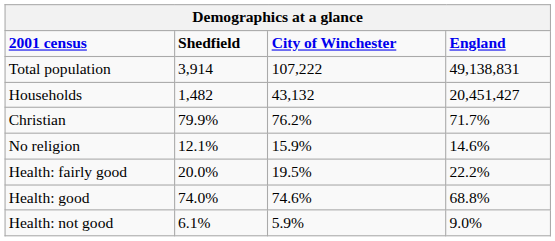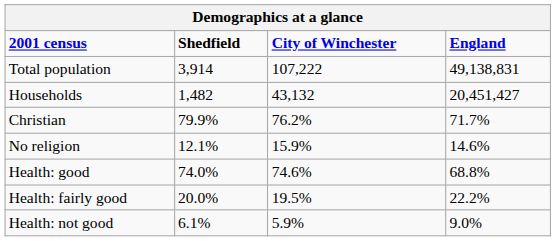 <table class="wikitable" id="toc" style="float: right; margin-left: 2em; width: 40%; font-size: 90%;" cellspacing="3">
 <tr>
 <th colspan="4"><strong>Demographics at a glance</strong></th>
 </tr>
 <tr>
 <td><strong><a href='#'>2001 census</a></strong></td>
 <td><strong>Shedfield</strong></td>
 <td><strong><a href='#'>City of Winchester</a></strong></td>
 <td><strong><a href='#'>England</a></strong></td>
 </tr>
 <tr>
 <td>Total population</td>
 <td>3,914</td>
 <td>107,222</td>
 <td>49,138,831</td>
 </tr>
 <tr>
 <td>Households</td>
 <td>1,482</td>
 <td>43,132</td>
 <td>20,451,427</td>
 </tr>
 <tr>
 <td>Christian</td>
 <td>79.9%</td>
 <td>76.2%</td>
 <td>71.7%</td>
 </tr>
 <tr>
 <td>No religion</td>
 <td>12.1%</td>
 <td>15.9%</td>
 <td>14.6%</td>
 </tr>
 <tr>
+<td>Health: good</td>
+<td>74.0%</td>
+<td>74.6%</td>
+<td>68.8%</td>
+</tr>
+<tr>
 <td>Health: fairly good</td>
 <td>20.0%</td>
 <td>19.5%</td>
 <td>22.2%</td>
-</tr>
-<tr>
-<td>Health: good</td>
-<td>74.0%</td>
-<td>74.6%</td>
-<td>68.8%</td>
 </tr>
 <tr>
 <td>Health: not good</td>
 <td>6.1%</td>
 <td>5.9%</td>
 <td>9.0%</td>
 </tr>
 </table>
